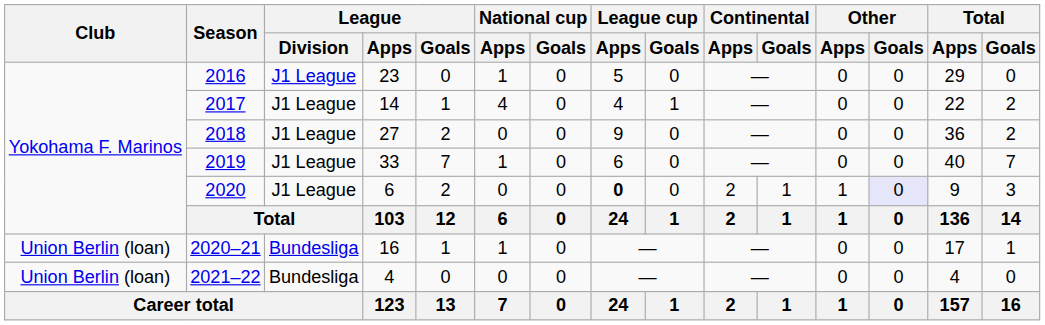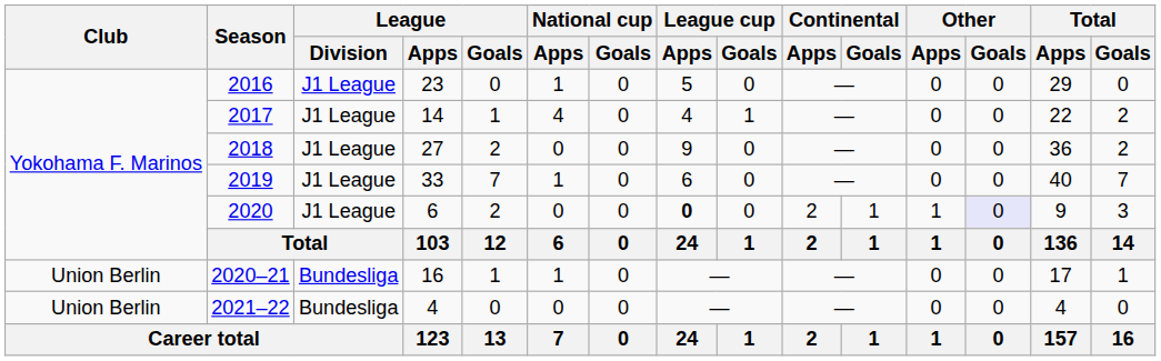 <table class="wikitable" style="text-align: center">
 <tr>
 <th rowspan="2">Club</th>
 <th rowspan="2">Season</th>
 <th colspan="3">League</th>
 <th colspan="2">National cup</th>
 <th colspan="2">League cup</th>
 <th colspan="2">Continental</th>
 <th colspan="2">Other</th>
 <th colspan="2">Total</th>
 </tr>
 <tr>
 <th>Division</th>
 <th>Apps</th>
 <th>Goals</th>
 <th>Apps</th>
 <th>Goals</th>
 <th>Apps</th>
 <th>Goals</th>
 <th>Apps</th>
 <th>Goals</th>
 <th>Apps</th>
 <th>Goals</th>
 <th>Apps</th>
 <th>Goals</th>
 </tr>
 <tr>
 <td rowspan="6"><a href='#'>Yokohama F. Marinos</a></td>
 <td><a href='#'>2016</a></td>
 <td><a href='#'>J1 League</a></td>
 <td>23</td>
 <td>0</td>
 <td>1</td>
 <td>0</td>
 <td>5</td>
 <td>0</td>
 <td colspan="2">—</td>
 <td>0</td>
 <td>0</td>
 <td>29</td>
 <td>0</td>
 </tr>
 <tr>
 <td><a href='#'>2017</a></td>
 <td>J1 League</td>
 <td>14</td>
 <td>1</td>
 <td>4</td>
 <td>0</td>
 <td>4</td>
 <td>1</td>
 <td colspan="2">—</td>
 <td>0</td>
 <td>0</td>
 <td>22</td>
 <td>2</td>
 </tr>
 <tr>
 <td><a href='#'>2018</a></td>
 <td>J1 League</td>
 <td>27</td>
 <td>2</td>
 <td>0</td>
 <td>0</td>
 <td>9</td>
 <td>0</td>
 <td colspan="2">—</td>
 <td>0</td>
 <td>0</td>
 <td>36</td>
 <td>2</td>
 </tr>
 <tr>
 <td><a href='#'>2019</a></td>
 <td>J1 League</td>
 <td>33</td>
 <td>7</td>
 <td>1</td>
 <td>0</td>
 <td>6</td>
 <td>0</td>
 <td colspan="2">—</td>
 <td>0</td>
 <td>0</td>
 <td>40</td>
 <td>7</td>
 </tr>
 <tr>
 <td><a href='#'>2020</a></td>
 <td>J1 League</td>
 <td>6</td>
 <td>2</td>
 <td>0</td>
 <td>0</td>
 <td><strong>0</strong></td>
 <td>0</td>
 <td>2</td>
 <td>1</td>
 <td>1</td>
 <td style="background: lavender;">0</td>
 <td>9</td>
 <td>3</td>
 </tr>
 <tr>
 <th colspan="2">Total</th>
 <th>103</th>
 <th>12</th>
 <th>6</th>
 <th>0</th>
 <th>24</th>
 <th>1</th>
 <th>2</th>
 <th>1</th>
 <th>1</th>
 <th>0</th>
 <th>136</th>
 <th>14</th>
 </tr>
 <tr>
-<td><a href='#'>Union Berlin</a> (loan)</td>
+<td>Union Berlin</td>
 <td><a href='#'>2020–21</a></td>
 <td><a href='#'>Bundesliga</a></td>
 <td>16</td>
 <td>1</td>
 <td>1</td>
 <td>0</td>
 <td colspan="2">—</td>
 <td colspan="2">—</td>
 <td>0</td>
 <td>0</td>
 <td>17</td>
 <td>1</td>
 </tr>
 <tr>
-<td><a href='#'>Union Berlin</a> (loan)</td>
+<td>Union Berlin</td>
 <td><a href='#'>2021–22</a></td>
 <td>Bundesliga</td>
 <td>4</td>
 <td>0</td>
 <td>0</td>
 <td>0</td>
 <td colspan="2">—</td>
 <td colspan="2">—</td>
 <td>0</td>
 <td>0</td>
 <td>4</td>
 <td>0</td>
 </tr>
 <tr>
 <th colspan="3">Career total</th>
 <th>123</th>
 <th>13</th>
 <th>7</th>
 <th>0</th>
 <th>24</th>
 <th>1</th>
 <th>2</th>
 <th>1</th>
 <th>1</th>
 <th>0</th>
 <th>157</th>
 <th>16</th>
 </tr>
 </table>
